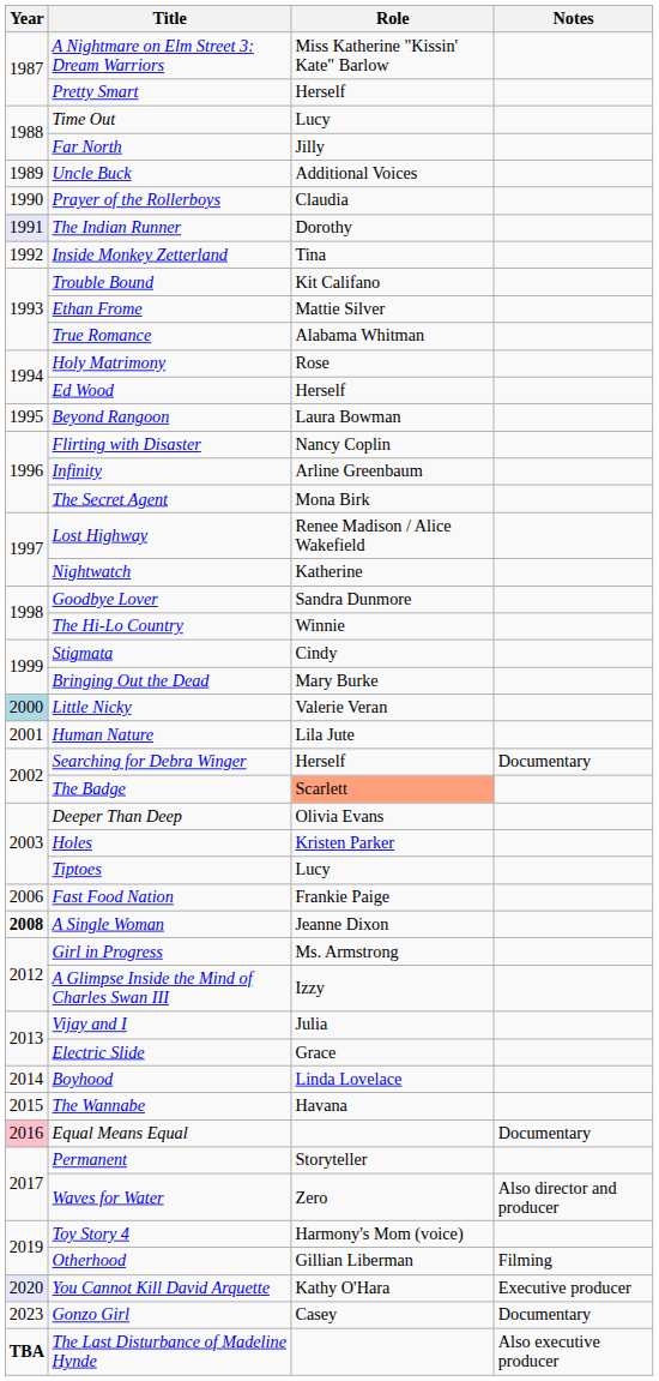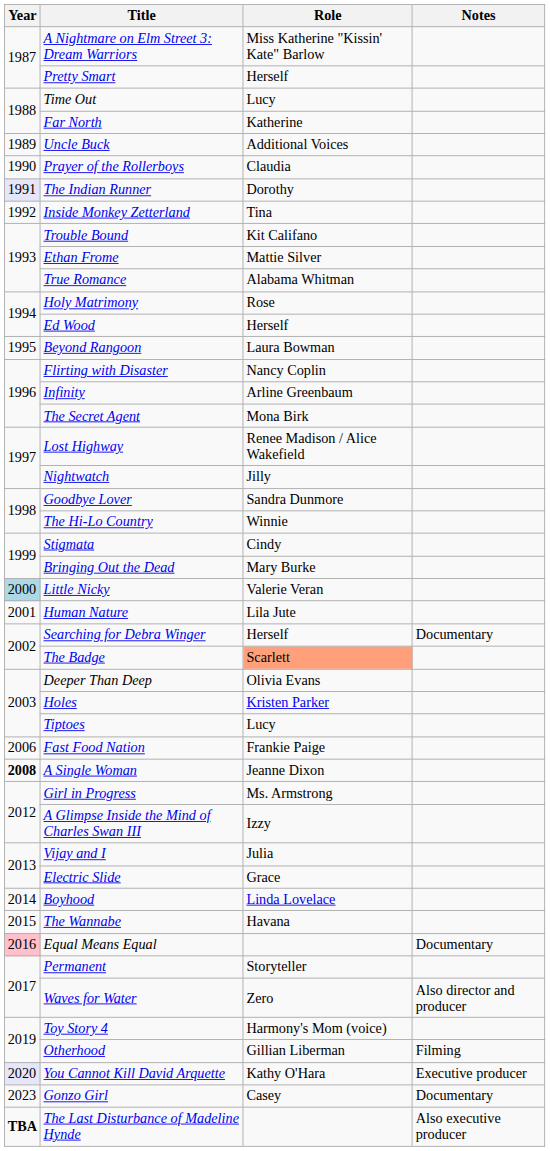 <table class="wikitable sortable">
 <tr>
 <th>Year</th>
 <th>Title</th>
 <th>Role</th>
 <th class="unsortable">Notes</th>
 </tr>
 <tr>
 <td rowspan=2>1987</td>
 <td><em><a href='#'>A Nightmare on Elm Street 3: Dream Warriors</a></em></td>
 <td>Miss Katherine "Kissin' Kate" Barlow</td>
 <td></td>
 </tr>
 <tr>
 <td><em><a href='#'>Pretty Smart</a></em></td>
 <td>Herself</td>
 <td></td>
 </tr>
 <tr>
 <td rowspan=2>1988</td>
 <td><em>Time Out</em></td>
 <td>Lucy</td>
 <td></td>
 </tr>
 <tr>
 <td><em><a href='#'>Far North</a></em></td>
-<td>Jilly</td>
+<td>Katherine</td>
 <td></td>
 </tr>
 <tr>
 <td>1989</td>
 <td><em><a href='#'>Uncle Buck</a></em></td>
 <td>Additional Voices</td>
 <td></td>
 </tr>
 <tr>
 <td>1990</td>
 <td><em><a href='#'>Prayer of the Rollerboys</a></em></td>
 <td>Claudia</td>
 <td></td>
 </tr>
 <tr>
 <td style="background: lavender;">1991</td>
 <td><em><a href='#'>The Indian Runner</a></em></td>
 <td>Dorothy</td>
 <td></td>
 </tr>
 <tr>
 <td>1992</td>
 <td><em><a href='#'>Inside Monkey Zetterland</a></em></td>
 <td>Tina</td>
 <td></td>
 </tr>
 <tr>
 <td rowspan=3>1993</td>
 <td><em><a href='#'>Trouble Bound</a></em></td>
 <td>Kit Califano</td>
 <td></td>
 </tr>
 <tr>
 <td><em><a href='#'>Ethan Frome</a></em></td>
 <td>Mattie Silver</td>
 <td></td>
 </tr>
 <tr>
 <td><em><a href='#'>True Romance</a></em></td>
 <td>Alabama Whitman</td>
 <td></td>
 </tr>
 <tr>
 <td rowspan=2>1994</td>
 <td><em><a href='#'>Holy Matrimony</a></em></td>
 <td>Rose</td>
 <td></td>
 </tr>
 <tr>
 <td><em><a href='#'>Ed Wood</a></em></td>
 <td>Herself</td>
 <td></td>
 </tr>
 <tr>
 <td>1995</td>
 <td><em><a href='#'>Beyond Rangoon</a></em></td>
 <td>Laura Bowman</td>
 <td></td>
 </tr>
 <tr>
 <td rowspan=3>1996</td>
 <td><em><a href='#'>Flirting with Disaster</a></em></td>
 <td>Nancy Coplin</td>
 <td></td>
 </tr>
 <tr>
 <td><em><a href='#'>Infinity</a></em></td>
 <td>Arline Greenbaum</td>
 <td></td>
 </tr>
 <tr>
 <td><em><a href='#'>The Secret Agent</a></em></td>
 <td>Mona Birk</td>
 <td></td>
 </tr>
 <tr>
 <td rowspan=2>1997</td>
 <td><em><a href='#'>Lost Highway</a></em></td>
 <td>Renee Madison / Alice Wakefield</td>
 <td></td>
 </tr>
 <tr>
 <td><em><a href='#'>Nightwatch</a></em></td>
-<td>Katherine</td>
+<td>Jilly</td>
 <td></td>
 </tr>
 <tr>
 <td rowspan=2>1998</td>
 <td><em><a href='#'>Goodbye Lover</a></em></td>
 <td>Sandra Dunmore</td>
 <td></td>
 </tr>
 <tr>
 <td><em><a href='#'>The Hi-Lo Country</a></em></td>
 <td>Winnie</td>
 <td></td>
 </tr>
 <tr>
 <td rowspan=2>1999</td>
 <td><em><a href='#'>Stigmata</a></em></td>
 <td>Cindy</td>
 <td></td>
 </tr>
 <tr>
 <td><em><a href='#'>Bringing Out the Dead</a></em></td>
 <td>Mary Burke</td>
 <td></td>
 </tr>
 <tr>
 <td style="background: lightblue;">2000</td>
 <td><em><a href='#'>Little Nicky</a></em></td>
 <td>Valerie Veran</td>
 <td></td>
 </tr>
 <tr>
 <td>2001</td>
 <td><em><a href='#'>Human Nature</a></em></td>
 <td>Lila Jute</td>
 <td></td>
 </tr>
 <tr>
 <td rowspan="2">2002</td>
 <td><em><a href='#'>Searching for Debra Winger</a></em></td>
 <td>Herself</td>
 <td>Documentary</td>
 </tr>
 <tr>
 <td><em><a href='#'>The Badge</a></em></td>
 <td style="background: lightsalmon;">Scarlett</td>
 <td></td>
 </tr>
 <tr>
 <td rowspan=3>2003</td>
 <td><em>Deeper Than Deep</em></td>
 <td>Olivia Evans</td>
 <td></td>
 </tr>
 <tr>
 <td><em><a href='#'>Holes</a></em></td>
 <td><a href='#'>Kristen Parker</a></td>
 <td></td>
 </tr>
 <tr>
 <td><em><a href='#'>Tiptoes</a></em></td>
 <td>Lucy</td>
 <td></td>
 </tr>
 <tr>
 <td>2006</td>
 <td><em><a href='#'>Fast Food Nation</a></em></td>
 <td>Frankie Paige</td>
 <td></td>
 </tr>
 <tr>
 <td><strong>2008</strong></td>
 <td><em><a href='#'>A Single Woman</a></em></td>
 <td>Jeanne Dixon</td>
 <td></td>
 </tr>
 <tr>
 <td rowspan=2>2012</td>
 <td><em><a href='#'>Girl in Progress</a></em></td>
 <td>Ms. Armstrong</td>
 <td></td>
 </tr>
 <tr>
 <td><em><a href='#'>A Glimpse Inside the Mind of Charles Swan III</a></em></td>
 <td>Izzy</td>
 <td></td>
 </tr>
 <tr>
 <td rowspan=2>2013</td>
 <td><em><a href='#'>Vijay and I</a></em></td>
 <td>Julia</td>
 <td></td>
 </tr>
 <tr>
 <td><em><a href='#'>Electric Slide</a></em></td>
 <td>Grace</td>
 <td></td>
 </tr>
 <tr>
 <td>2014</td>
 <td><em><a href='#'>Boyhood</a></em></td>
 <td><a href='#'>Linda Lovelace</a></td>
 <td></td>
 </tr>
 <tr>
 <td>2015</td>
 <td><em><a href='#'>The Wannabe</a></em></td>
 <td>Havana</td>
 <td></td>
 </tr>
 <tr>
 <td style="background: pink;">2016</td>
 <td><em>Equal Means Equal</em></td>
 <td></td>
 <td>Documentary</td>
 </tr>
 <tr>
 <td rowspan=2>2017</td>
 <td><em><a href='#'>Permanent</a></em></td>
 <td>Storyteller</td>
 <td></td>
 </tr>
 <tr>
 <td><em><a href='#'>Waves for Water</a></em></td>
 <td>Zero</td>
 <td>Also director and producer</td>
 </tr>
 <tr>
 <td rowspan=2>2019</td>
 <td><em><a href='#'>Toy Story 4</a></em></td>
 <td>Harmony's Mom (voice)</td>
 <td></td>
 </tr>
 <tr>
 <td><em><a href='#'>Otherhood</a></em></td>
 <td>Gillian Liberman</td>
 <td>Filming</td>
 </tr>
 <tr>
 <td style="background: lavender;">2020</td>
 <td><em><a href='#'>You Cannot Kill David Arquette</a></em></td>
 <td>Kathy O'Hara</td>
 <td>Executive producer</td>
 </tr>
 <tr>
 <td>2023</td>
 <td><em><a href='#'>Gonzo Girl</a></em></td>
 <td>Casey</td>
 <td>Documentary</td>
 </tr>
 <tr>
 <td><strong>TBA</strong></td>
 <td><em><a href='#'>The Last Disturbance of Madeline Hynde</a></em></td>
 <td></td>
 <td>Also executive producer</td>
 </tr>
 </table>
